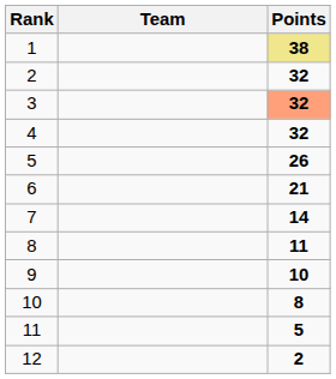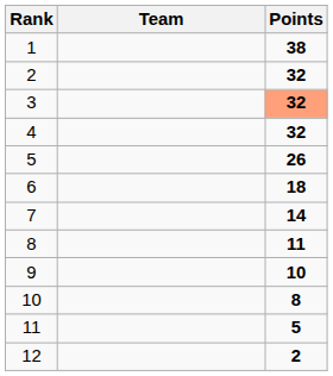 <table class="wikitable" style="text-align: center;">
 <tr>
 <th width="40">Rank</th>
 <th width="180">Team</th>
 <th>Points</th>
 </tr>
 <tr>
 <td>1</td>
 <td align="left"></td>
-<td style="background: khaki;"><strong>38</strong></td>
+<td><strong>38</strong></td>
 </tr>
 <tr>
 <td>2</td>
 <td align="left"></td>
 <td><strong>32</strong></td>
 </tr>
 <tr>
 <td>3</td>
 <td align="left"></td>
 <td style="background: lightsalmon;"><strong>32</strong></td>
 </tr>
 <tr>
 <td>4</td>
 <td align="left"></td>
 <td><strong>32</strong></td>
 </tr>
 <tr>
 <td>5</td>
 <td align="left"></td>
 <td><strong>26</strong></td>
 </tr>
 <tr>
 <td>6</td>
 <td align="left"></td>
-<td><strong>21</strong></td>
+<td><strong>18</strong></td>
 </tr>
 <tr>
 <td>7</td>
 <td align="left"></td>
 <td><strong>14</strong></td>
 </tr>
 <tr>
 <td>8</td>
 <td align="left"></td>
 <td><strong>11</strong></td>
 </tr>
 <tr>
 <td>9</td>
 <td align="left"></td>
 <td><strong>10</strong></td>
 </tr>
 <tr>
 <td>10</td>
 <td align="left"></td>
 <td><strong>8</strong></td>
 </tr>
 <tr>
 <td>11</td>
 <td align="left"></td>
 <td><strong>5</strong></td>
 </tr>
 <tr>
 <td>12</td>
 <td align="left"></td>
 <td><strong>2</strong></td>
 </tr>
 </table>
